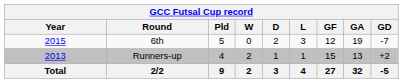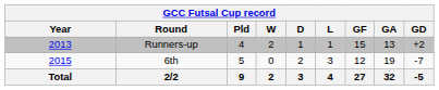 <table class="wikitable" style="text-align: center;font-size:90%;">
 <tr>
 <th colspan=9><a href='#'>GCC Futsal Cup record</a></th>
 </tr>
 <tr>
 <th width=150>Year</th>
 <th width=150>Round</th>
 <th width=35>Pld</th>
 <th width=35>W</th>
 <th width=35>D</th>
 <th width=35>L</th>
 <th width=35>GF</th>
 <th width=35>GA</th>
 <th width=35>GD</th>
 </tr>
+<tr bgcolor=silver>
+<td> <a href='#'>2013</a></td>
+<td>Runners-up</td>
+<td>4</td>
+<td>2</td>
+<td>1</td>
+<td>1</td>
+<td>15</td>
+<td>13</td>
+<td>+2</td>
+</tr>
 <tr bgcolor=>
 <td> <a href='#'>2015</a></td>
 <td>6th</td>
 <td>5</td>
 <td>0</td>
 <td>2</td>
 <td>3</td>
 <td>12</td>
 <td>19</td>
 <td>-7</td>
-</tr>
-<tr bgcolor=silver>
-<td> <a href='#'>2013</a></td>
-<td>Runners-up</td>
-<td>4</td>
-<td>2</td>
-<td>1</td>
-<td>1</td>
-<td>15</td>
-<td>13</td>
-<td>+2</td>
 </tr>
 <tr>
 <th><strong>Total</strong></th>
 <th>2/2</th>
 <th>9</th>
 <th>2</th>
 <th>3</th>
 <th>4</th>
 <th>27</th>
 <th>32</th>
 <th>-5</th>
 </tr>
 </table>
